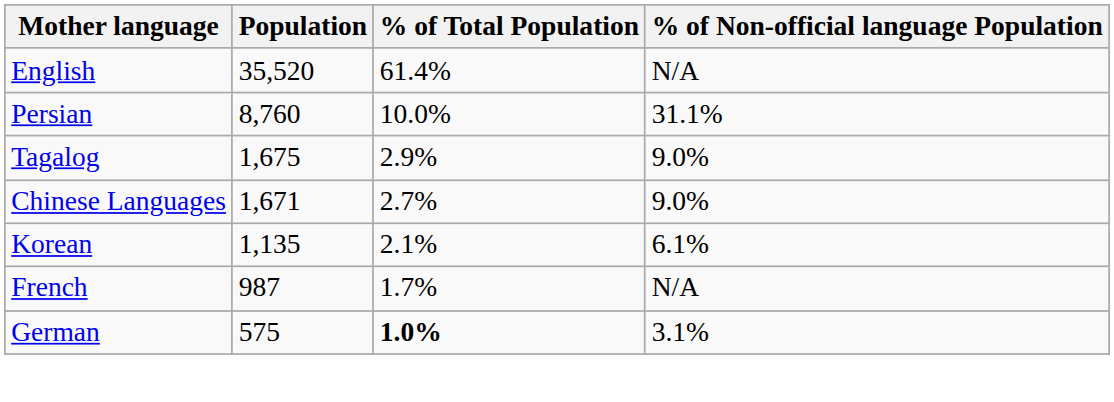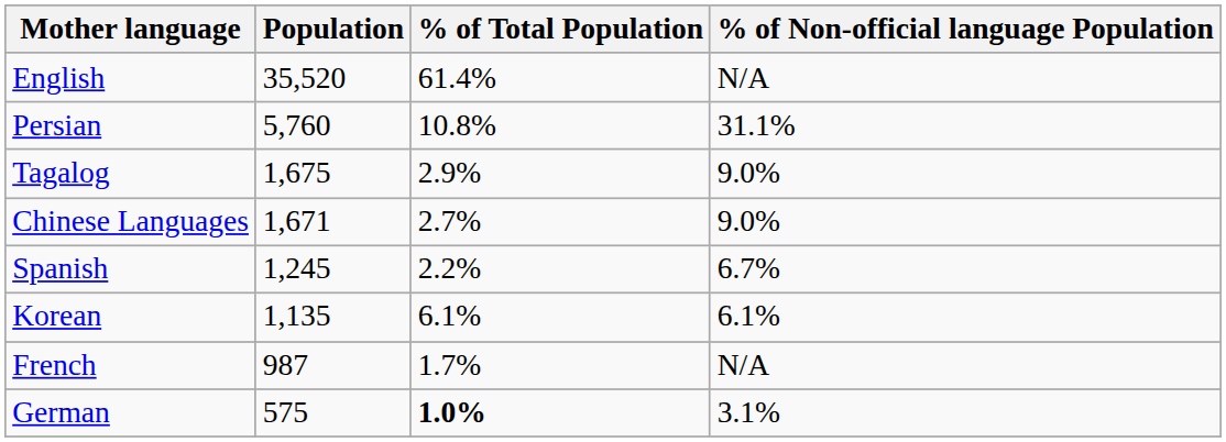 <table class="wikitable">
 <tr>
 <th>Mother language</th>
 <th>Population</th>
 <th>% of Total Population</th>
 <th>% of Non-official language Population</th>
 </tr>
 <tr>
 <td><a href='#'>English</a></td>
 <td>35,520</td>
 <td>61.4%</td>
 <td>N/A</td>
 </tr>
 <tr>
 <td><a href='#'>Persian</a></td>
-<td>8,760</td>
-<td>10.0%</td>
+<td>5,760</td>
+<td>10.8%</td>
 <td>31.1%</td>
 </tr>
 <tr>
 <td><a href='#'>Tagalog</a></td>
 <td>1,675</td>
 <td>2.9%</td>
 <td>9.0%</td>
 </tr>
 <tr>
 <td><a href='#'>Chinese Languages</a></td>
 <td>1,671</td>
 <td>2.7%</td>
 <td>9.0%</td>
 </tr>
 <tr>
+<td><a href='#'>Spanish</a></td>
+<td>1,245</td>
+<td>2.2%</td>
+<td>6.7%</td>
+</tr>
+<tr>
 <td><a href='#'>Korean</a></td>
 <td>1,135</td>
-<td>2.1%</td>
+<td>6.1%</td>
 <td>6.1%</td>
 </tr>
 <tr>
 <td><a href='#'>French</a></td>
 <td>987</td>
 <td>1.7%</td>
 <td>N/A</td>
 </tr>
 <tr>
 <td><a href='#'>German</a></td>
 <td>575</td>
 <td><strong>1.0%</strong></td>
 <td>3.1%</td>
 </tr>
 </table>
